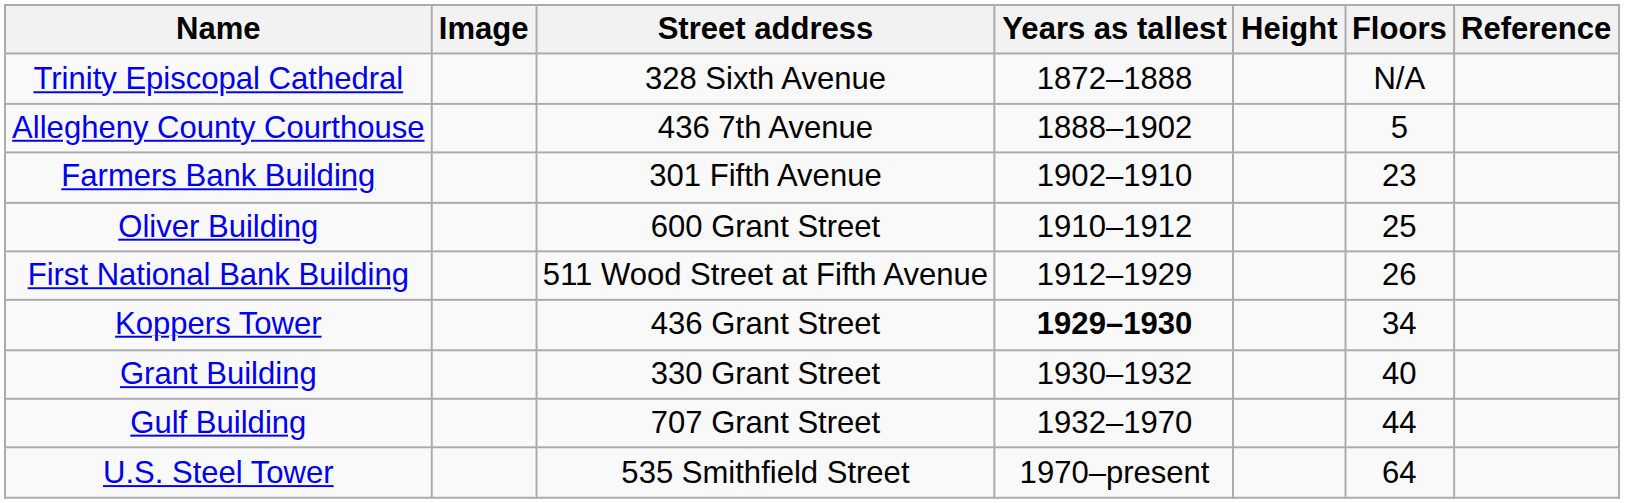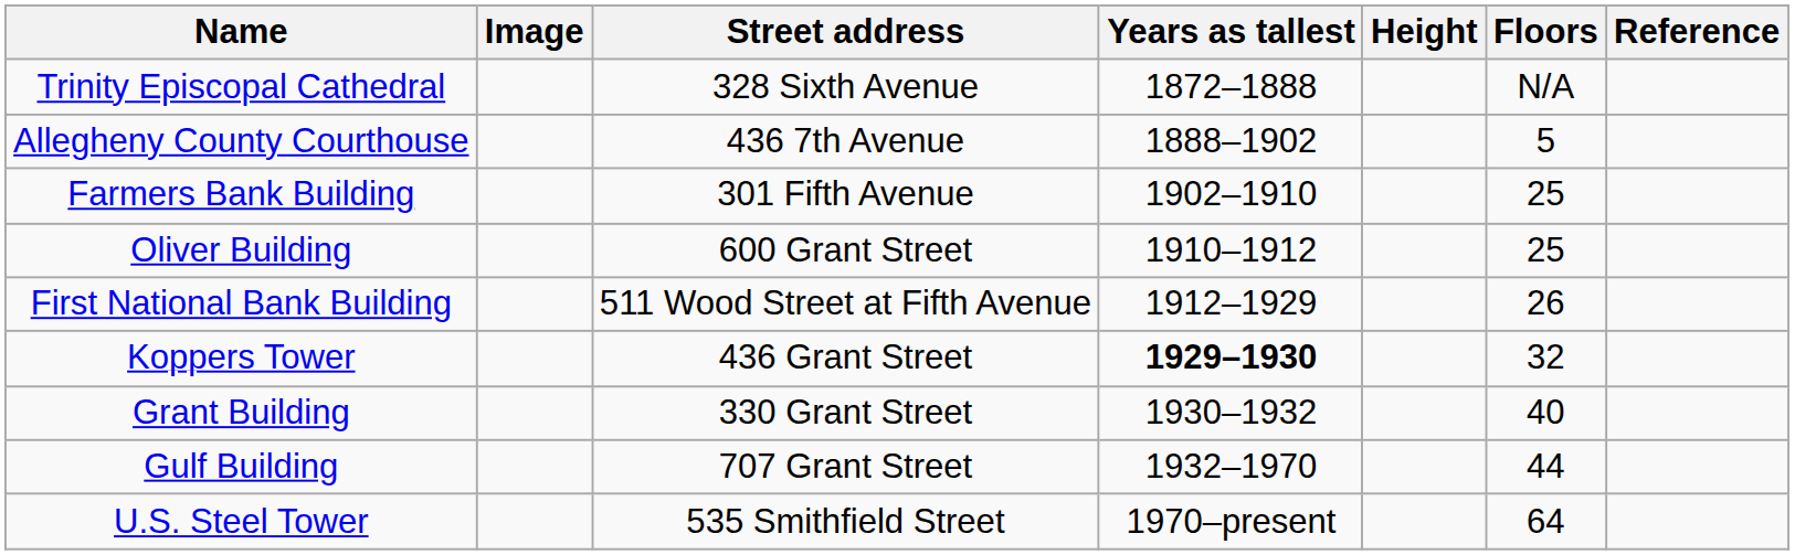 <table class="wikitable sortable" style="text-align:center">
 <tr>
 <th>Name</th>
 <th>Image</th>
 <th>Street address</th>
 <th>Years as tallest</th>
 <th>Height<br></th>
 <th>Floors</th>
 <th class="unsortable">Reference</th>
 </tr>
 <tr>
 <td><a href='#'>Trinity Episcopal Cathedral</a></td>
 <td></td>
 <td>328 Sixth Avenue</td>
 <td>1872–1888</td>
 <td></td>
 <td>N/A</td>
 <td align=left></td>
 </tr>
 <tr>
 <td><a href='#'>Allegheny County Courthouse</a></td>
 <td></td>
 <td>436 7th Avenue</td>
 <td>1888–1902</td>
 <td></td>
 <td>5</td>
 <td align=left></td>
 </tr>
 <tr>
 <td><a href='#'>Farmers Bank Building</a></td>
 <td></td>
 <td>301 Fifth Avenue</td>
 <td>1902–1910</td>
 <td></td>
-<td>23</td>
+<td>25</td>
 <td align=left></td>
 </tr>
 <tr>
 <td><a href='#'>Oliver Building</a></td>
 <td></td>
 <td>600 Grant Street</td>
 <td>1910–1912</td>
 <td></td>
 <td>25</td>
 <td align=left></td>
 </tr>
 <tr>
 <td><a href='#'>First National Bank Building</a></td>
 <td></td>
 <td>511 Wood Street at Fifth Avenue</td>
 <td>1912–1929</td>
 <td></td>
 <td>26</td>
 <td align=left></td>
 </tr>
 <tr>
 <td><a href='#'>Koppers Tower</a></td>
 <td></td>
 <td>436 Grant Street</td>
 <td><strong>1929–1930</strong></td>
 <td></td>
-<td>34</td>
+<td>32</td>
 <td align=left></td>
 </tr>
 <tr>
 <td><a href='#'>Grant Building</a></td>
 <td></td>
 <td>330 Grant Street</td>
 <td>1930–1932</td>
 <td></td>
 <td>40</td>
 <td align=left></td>
 </tr>
 <tr>
 <td><a href='#'>Gulf Building</a></td>
 <td></td>
 <td>707 Grant Street</td>
 <td>1932–1970</td>
 <td></td>
 <td>44</td>
 <td align=left></td>
 </tr>
 <tr>
 <td><a href='#'>U.S. Steel Tower</a></td>
 <td></td>
 <td>535 Smithfield Street</td>
 <td>1970–present</td>
 <td></td>
 <td>64</td>
 <td align=left></td>
 </tr>
 </table>
